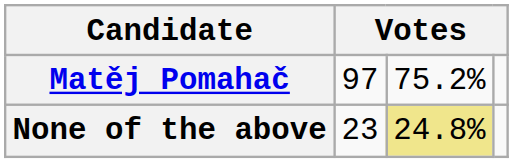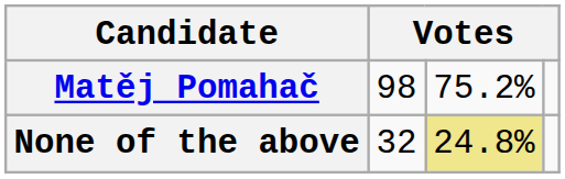 <table class="wikitable">
 <tr>
 <th>Candidate</th>
 <th colspan=3>Votes</th>
 </tr>
 <tr>
 <th><a href='#'>Matěj Pomahač</a></th>
-<td>97</td>
+<td>98</td>
 <td>75.2%</td>
 <td></td>
 </tr>
 <tr>
 <th>None of the above</th>
-<td>23</td>
+<td>32</td>
 <td style="background: khaki;">24.8%</td>
 <td></td>
 </tr>
 </table>
